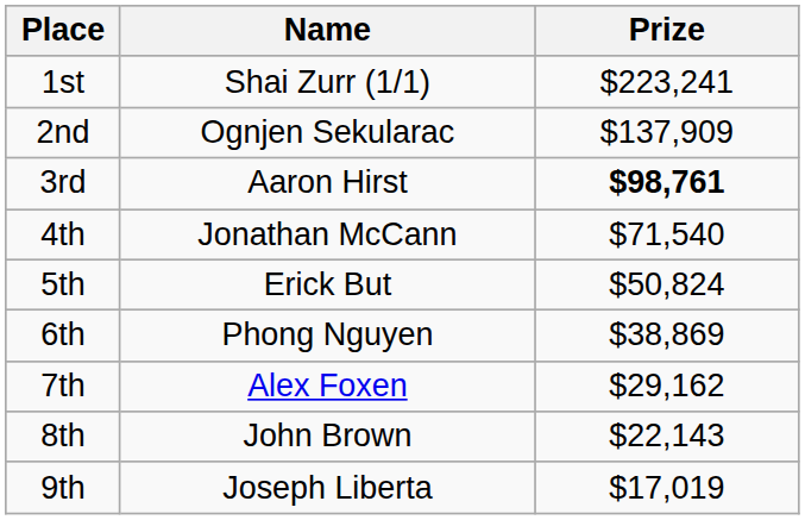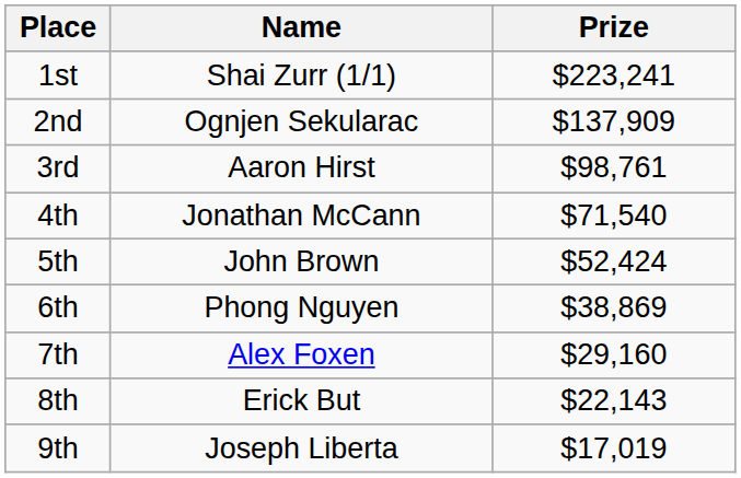 <table class="wikitable">
 <tr>
 <th width="50">Place</th>
 <th width="200">Name</th>
 <th width="125">Prize</th>
 </tr>
 <tr>
 <td align = "center">1st</td>
 <td align = "center">Shai Zurr (1/1)</td>
 <td align = "center">$223,241</td>
 </tr>
 <tr>
 <td align = "center">2nd</td>
 <td align = "center">Ognjen Sekularac</td>
 <td align = "center">$137,909</td>
 </tr>
 <tr>
 <td align = "center">3rd</td>
 <td align = "center">Aaron Hirst</td>
-<td align = "center"><strong>$98,761</strong></td>
+<td align = "center">$98,761</td>
 </tr>
 <tr>
 <td align = "center">4th</td>
 <td align = "center">Jonathan McCann</td>
 <td align = "center">$71,540</td>
 </tr>
 <tr>
 <td align = "center">5th</td>
-<td align = "center">Erick But</td>
-<td align = "center">$50,824</td>
+<td align = "center">John Brown</td>
+<td align = "center">$52,424</td>
 </tr>
 <tr>
 <td align = "center">6th</td>
 <td align = "center">Phong Nguyen</td>
 <td align = "center">$38,869</td>
 </tr>
 <tr>
 <td align = "center">7th</td>
 <td align = "center"><a href='#'>Alex Foxen</a></td>
-<td align = "center">$29,162</td>
+<td align = "center">$29,160</td>
 </tr>
 <tr>
 <td align = "center">8th</td>
-<td align = "center">John Brown</td>
+<td align = "center">Erick But</td>
 <td align = "center">$22,143</td>
 </tr>
 <tr>
 <td align = "center">9th</td>
 <td align = "center">Joseph Liberta</td>
 <td align = "center">$17,019</td>
 </tr>
 </table>
